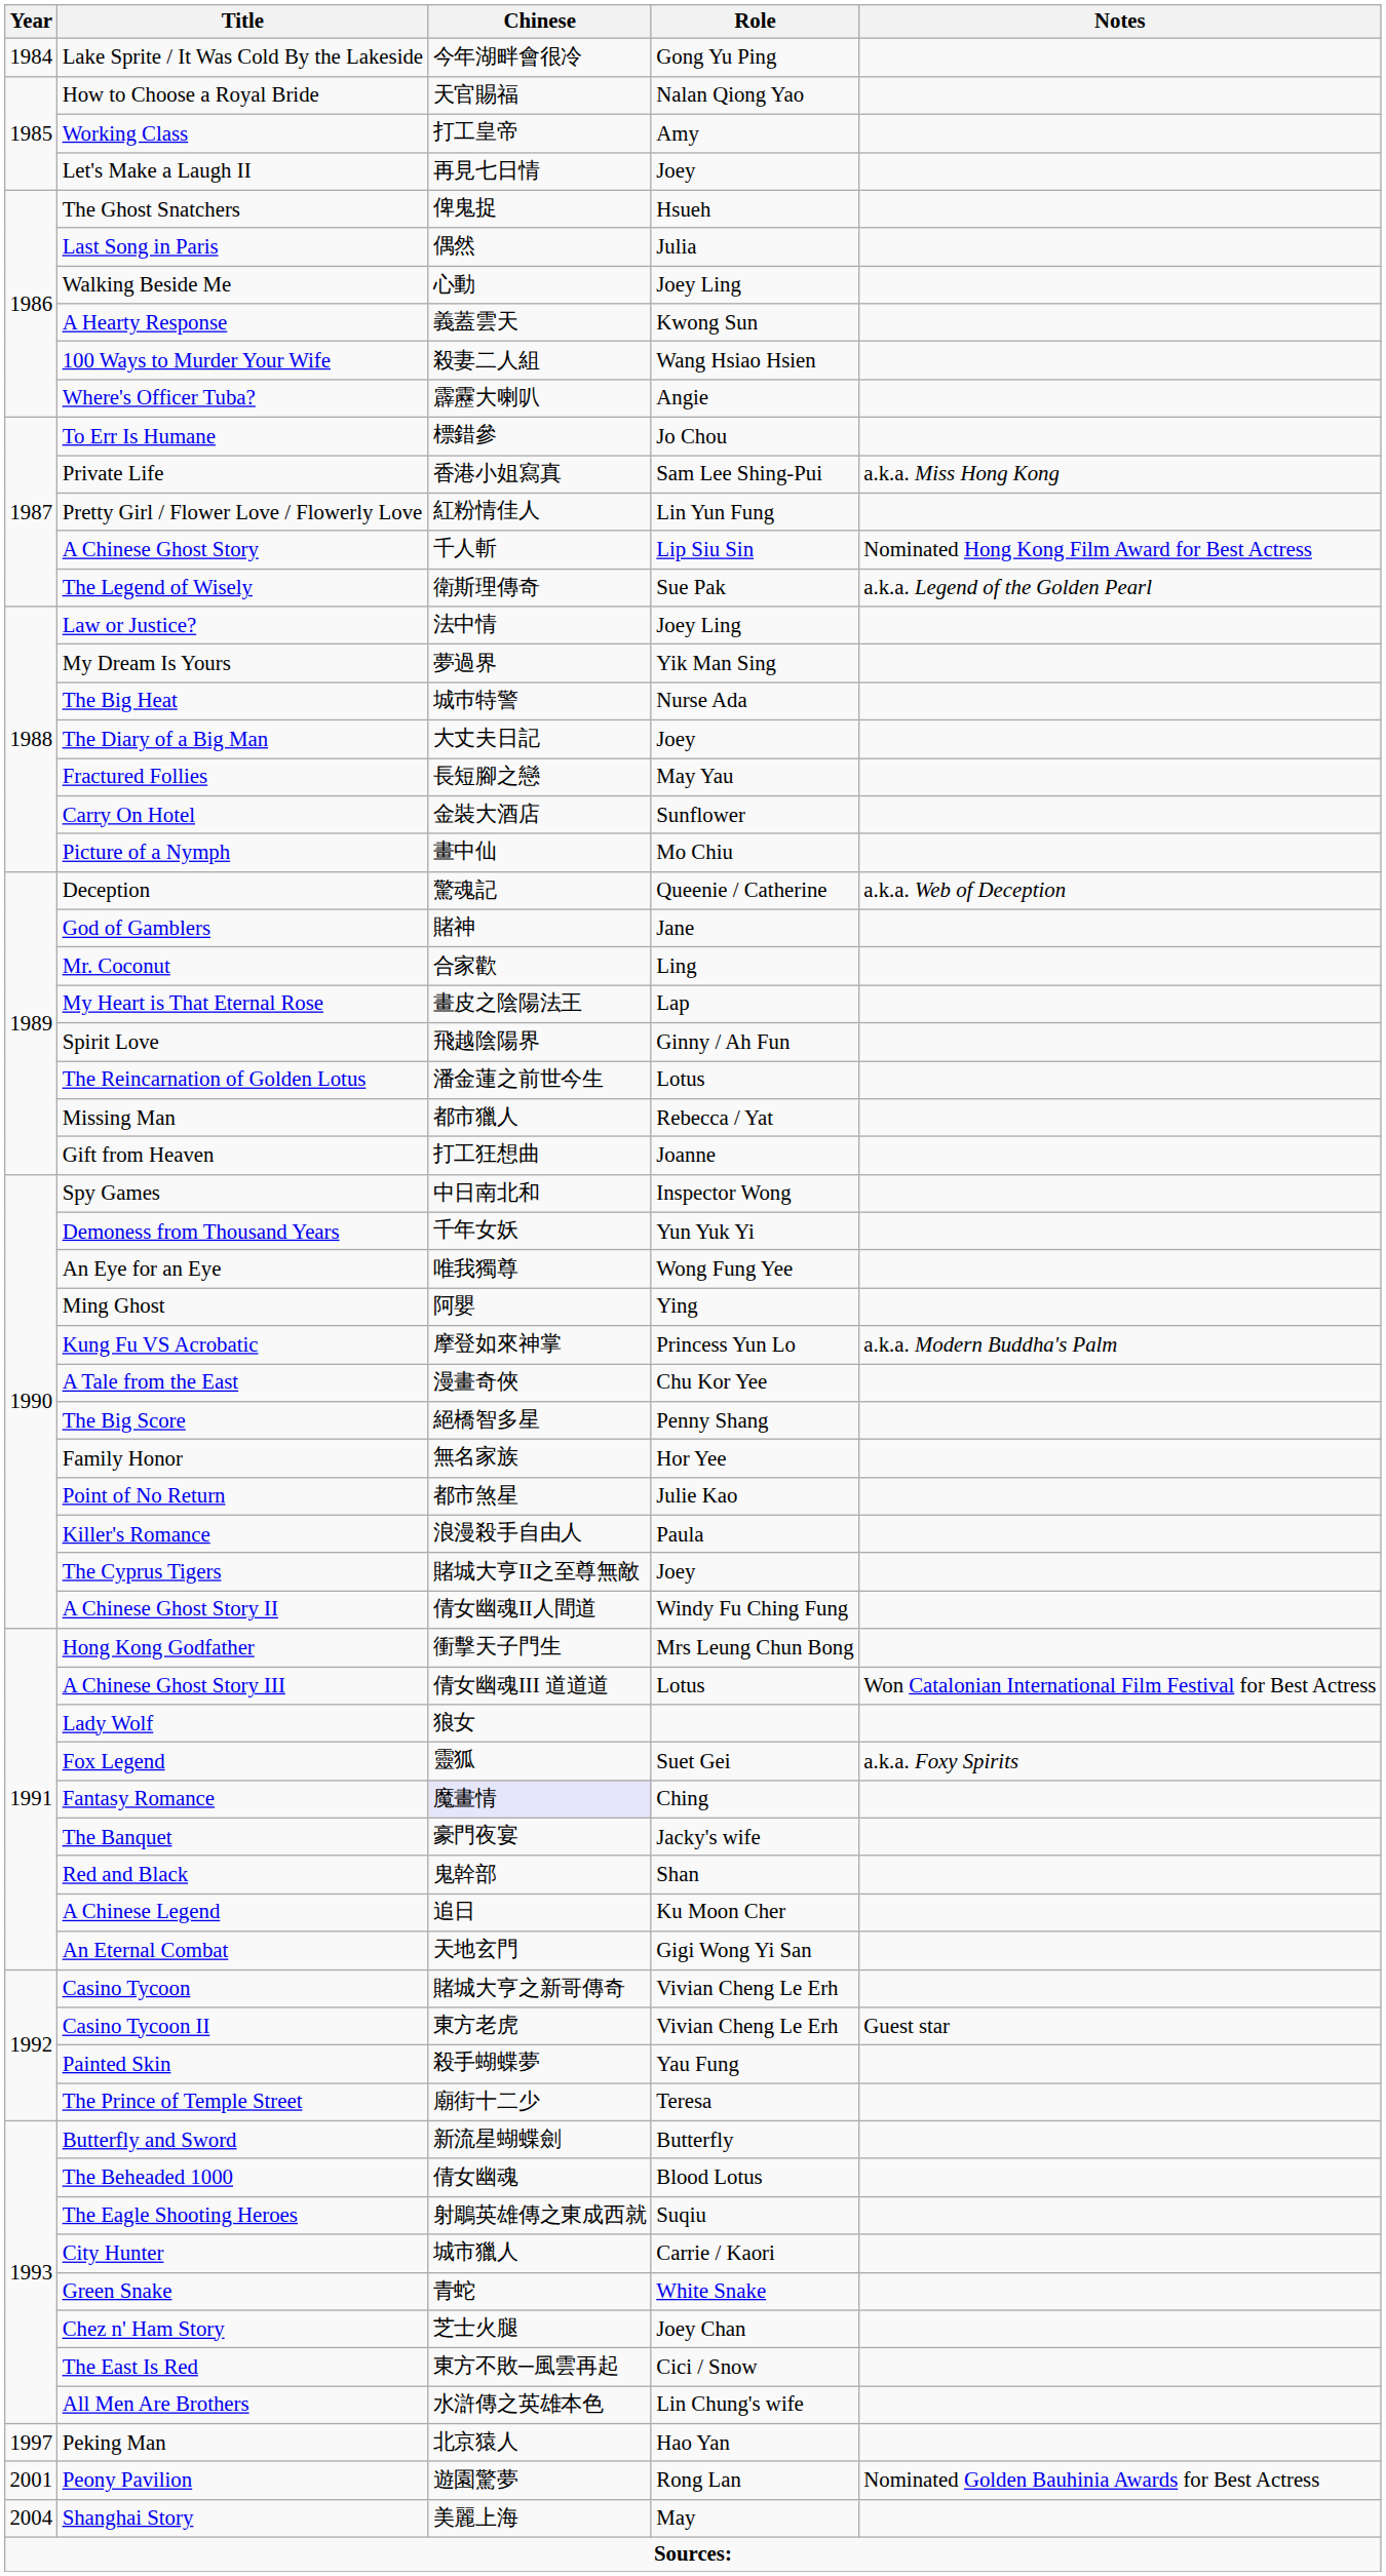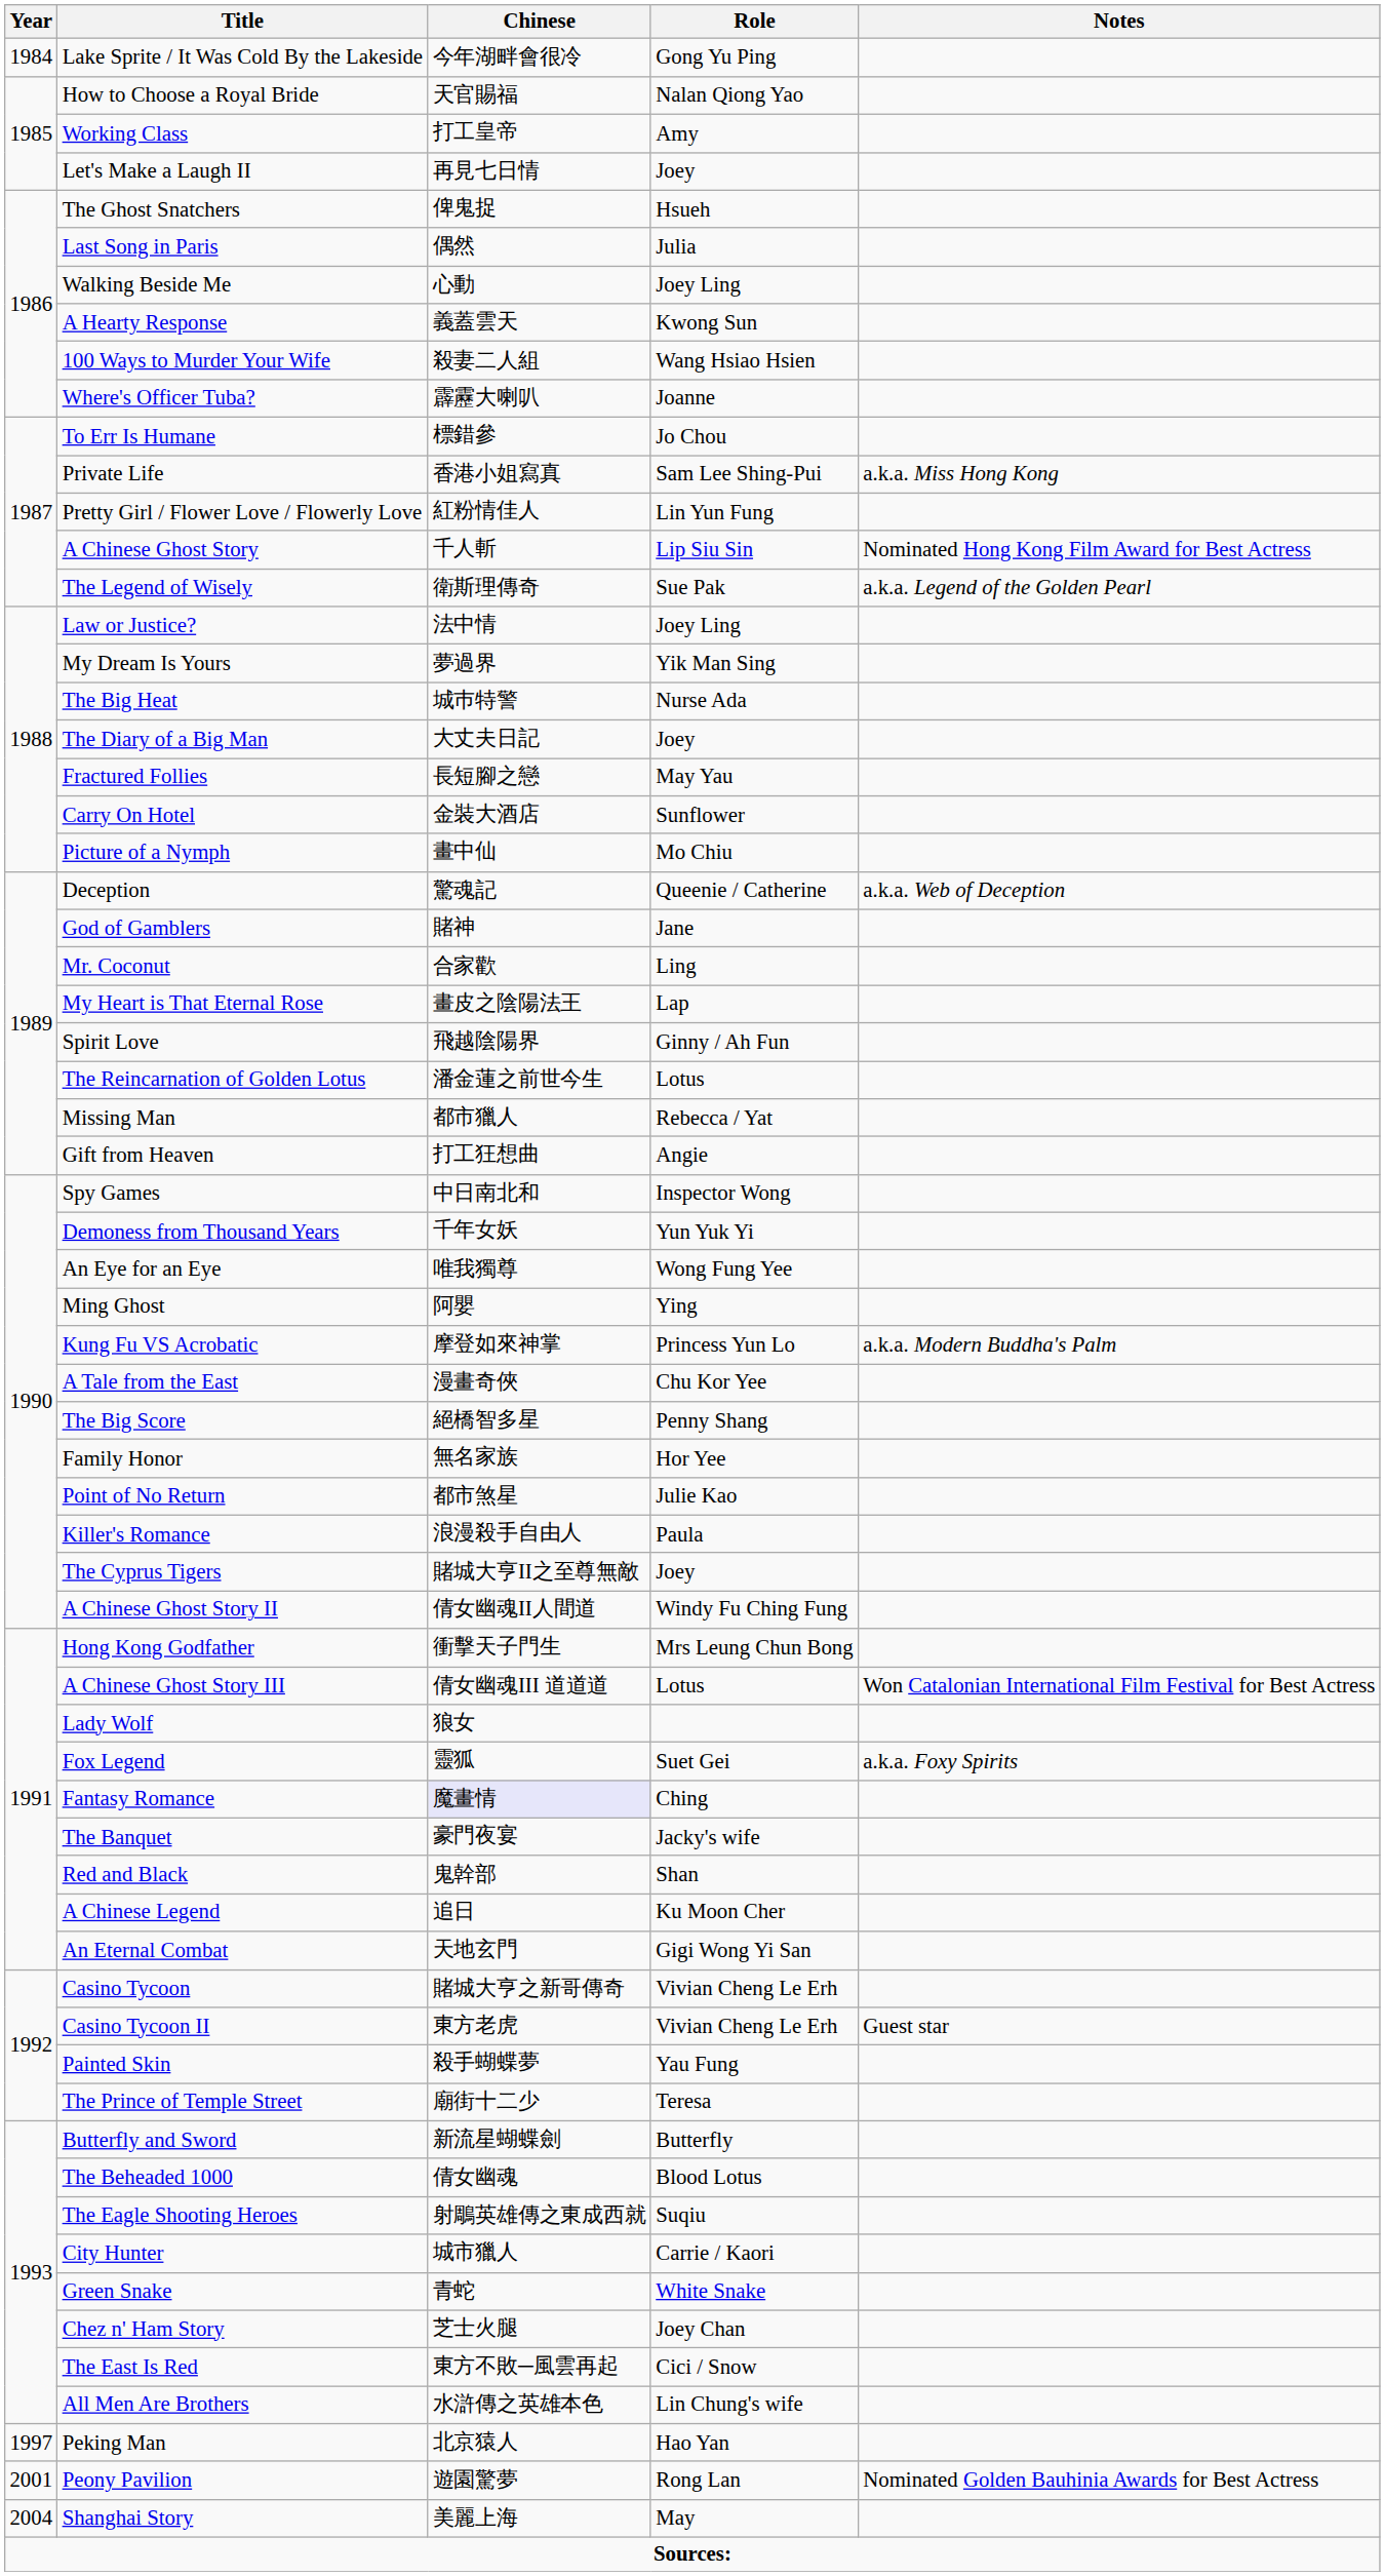 <table class="wikitable">
 <tr>
 <th>Year</th>
 <th>Title</th>
 <th>Chinese</th>
 <th>Role</th>
 <th>Notes</th>
 </tr>
 <tr>
 <td>1984</td>
 <td>Lake Sprite / It Was Cold By the Lakeside</td>
 <td>今年湖畔會很冷</td>
 <td>Gong Yu Ping</td>
 <td></td>
 </tr>
 <tr>
 <td rowspan="3">1985</td>
 <td>How to Choose a Royal Bride</td>
 <td>天官賜福</td>
 <td>Nalan Qiong Yao</td>
 <td></td>
 </tr>
 <tr>
 <td><a href='#'>Working Class</a></td>
 <td>打工皇帝</td>
 <td>Amy</td>
 <td></td>
 </tr>
 <tr>
 <td>Let's Make a Laugh II</td>
 <td>再見七日情</td>
 <td>Joey</td>
 <td></td>
 </tr>
 <tr>
 <td rowspan="6">1986</td>
 <td>The Ghost Snatchers</td>
 <td>俾鬼捉</td>
 <td>Hsueh</td>
 <td></td>
 </tr>
 <tr>
 <td><a href='#'>Last Song in Paris</a></td>
 <td>偶然</td>
 <td>Julia</td>
 <td></td>
 </tr>
 <tr>
 <td>Walking Beside Me</td>
 <td>心動</td>
 <td>Joey Ling</td>
 <td></td>
 </tr>
 <tr>
 <td><a href='#'>A Hearty Response</a></td>
 <td>義蓋雲天</td>
 <td>Kwong Sun</td>
 <td></td>
 </tr>
 <tr>
 <td><a href='#'>100 Ways to Murder Your Wife</a></td>
 <td>殺妻二人組</td>
 <td>Wang Hsiao Hsien</td>
 <td></td>
 </tr>
 <tr>
 <td><a href='#'>Where's Officer Tuba?</a></td>
 <td>霹靂大喇叭</td>
-<td>Angie</td>
+<td>Joanne</td>
 <td></td>
 </tr>
 <tr>
 <td rowspan="5">1987</td>
 <td><a href='#'>To Err Is Humane</a></td>
 <td>標錯參</td>
 <td>Jo Chou</td>
 <td></td>
 </tr>
 <tr>
 <td>Private Life</td>
 <td>香港小姐寫真</td>
 <td>Sam Lee Shing-Pui</td>
 <td>a.k.a. <em>Miss Hong Kong</em></td>
 </tr>
 <tr>
 <td>Pretty Girl / Flower Love / Flowerly Love</td>
 <td>紅粉情佳人</td>
 <td>Lin Yun Fung</td>
 <td></td>
 </tr>
 <tr>
 <td><a href='#'>A Chinese Ghost Story</a></td>
 <td>千人斬</td>
 <td><a href='#'>Lip Siu Sin</a></td>
 <td>Nominated <a href='#'>Hong Kong Film Award for Best Actress</a></td>
 </tr>
 <tr>
 <td><a href='#'>The Legend of Wisely</a></td>
 <td>衛斯理傳奇</td>
 <td>Sue Pak</td>
 <td>a.k.a. <em>Legend of the Golden Pearl</em></td>
 </tr>
 <tr>
 <td rowspan="7">1988</td>
 <td><a href='#'>Law or Justice?</a></td>
 <td>法中情</td>
 <td>Joey Ling</td>
 <td></td>
 </tr>
 <tr>
 <td>My Dream Is Yours</td>
 <td>夢過界</td>
 <td>Yik Man Sing</td>
 <td></td>
 </tr>
 <tr>
 <td><a href='#'>The Big Heat</a></td>
 <td>城巿特警</td>
 <td>Nurse Ada</td>
 <td></td>
 </tr>
 <tr>
 <td><a href='#'>The Diary of a Big Man</a></td>
 <td>大丈夫日記</td>
 <td>Joey</td>
 <td></td>
 </tr>
 <tr>
 <td><a href='#'>Fractured Follies</a></td>
 <td>長短腳之戀</td>
 <td>May Yau</td>
 <td></td>
 </tr>
 <tr>
 <td><a href='#'>Carry On Hotel</a></td>
 <td>金裝大酒店</td>
 <td>Sunflower</td>
 <td></td>
 </tr>
 <tr>
 <td><a href='#'>Picture of a Nymph</a></td>
 <td>畫中仙</td>
 <td>Mo Chiu</td>
 <td></td>
 </tr>
 <tr>
 <td rowspan="8">1989</td>
 <td>Deception</td>
 <td>驚魂記</td>
 <td>Queenie / Catherine</td>
 <td>a.k.a. <em>Web of Deception</em></td>
 </tr>
 <tr>
 <td><a href='#'>God of Gamblers</a></td>
 <td>賭神</td>
 <td>Jane</td>
 <td></td>
 </tr>
 <tr>
 <td><a href='#'>Mr. Coconut</a></td>
 <td>合家歡</td>
 <td>Ling</td>
 <td></td>
 </tr>
 <tr>
 <td><a href='#'>My Heart is That Eternal Rose</a></td>
 <td>畫皮之陰陽法王</td>
 <td>Lap</td>
 <td></td>
 </tr>
 <tr>
 <td>Spirit Love</td>
 <td>飛越陰陽界</td>
 <td>Ginny / Ah Fun</td>
 <td></td>
 </tr>
 <tr>
 <td><a href='#'>The Reincarnation of Golden Lotus</a></td>
 <td>潘金蓮之前世今生</td>
 <td>Lotus</td>
 <td></td>
 </tr>
 <tr>
 <td>Missing Man</td>
 <td>都市獵人</td>
 <td>Rebecca / Yat</td>
 <td></td>
 </tr>
 <tr>
 <td>Gift from Heaven</td>
 <td>打工狂想曲</td>
-<td>Joanne</td>
+<td>Angie</td>
 <td></td>
 </tr>
 <tr>
 <td rowspan="12">1990</td>
 <td>Spy Games</td>
 <td>中日南北和</td>
 <td>Inspector Wong</td>
 <td></td>
 </tr>
 <tr>
 <td><a href='#'>Demoness from Thousand Years</a></td>
 <td>千年女妖</td>
 <td>Yun Yuk Yi</td>
 <td></td>
 </tr>
 <tr>
 <td>An Eye for an Eye</td>
 <td>唯我獨尊</td>
 <td>Wong Fung Yee</td>
 <td></td>
 </tr>
 <tr>
 <td>Ming Ghost</td>
 <td>阿嬰</td>
 <td>Ying</td>
 <td></td>
 </tr>
 <tr>
 <td><a href='#'>Kung Fu VS Acrobatic</a></td>
 <td>摩登如來神掌</td>
 <td>Princess Yun Lo</td>
 <td>a.k.a. <em>Modern Buddha's Palm</em></td>
 </tr>
 <tr>
 <td><a href='#'>A Tale from the East</a></td>
 <td>漫畫奇俠</td>
 <td>Chu Kor Yee</td>
 <td></td>
 </tr>
 <tr>
 <td><a href='#'>The Big Score</a></td>
 <td>絕橋智多星</td>
 <td>Penny Shang</td>
 <td></td>
 </tr>
 <tr>
 <td>Family Honor</td>
 <td>無名家族</td>
 <td>Hor Yee</td>
 <td></td>
 </tr>
 <tr>
 <td><a href='#'>Point of No Return</a></td>
 <td>都市煞星</td>
 <td>Julie Kao</td>
 <td></td>
 </tr>
 <tr>
 <td><a href='#'>Killer's Romance</a></td>
 <td>浪漫殺手自由人</td>
 <td>Paula</td>
 <td></td>
 </tr>
 <tr>
 <td><a href='#'>The Cyprus Tigers</a></td>
 <td>賭城大亨II之至尊無敵</td>
 <td>Joey</td>
 <td></td>
 </tr>
 <tr>
 <td><a href='#'>A Chinese Ghost Story II</a></td>
 <td>倩女幽魂II人間道</td>
 <td>Windy Fu Ching Fung</td>
 <td></td>
 </tr>
 <tr>
 <td rowspan="9">1991</td>
 <td><a href='#'>Hong Kong Godfather</a></td>
 <td>衝擊天子門生</td>
 <td>Mrs Leung Chun Bong</td>
 <td></td>
 </tr>
 <tr>
 <td><a href='#'>A Chinese Ghost Story III</a></td>
 <td>倩女幽魂III 道道道</td>
 <td>Lotus</td>
 <td>Won <a href='#'>Catalonian International Film Festival</a> for Best Actress</td>
 </tr>
 <tr>
 <td><a href='#'>Lady Wolf</a></td>
 <td>狼女</td>
 <td></td>
 <td></td>
 </tr>
 <tr>
 <td><a href='#'>Fox Legend</a></td>
 <td>靈狐</td>
 <td>Suet Gei</td>
 <td>a.k.a. <em>Foxy Spirits</em></td>
 </tr>
 <tr>
 <td><a href='#'>Fantasy Romance</a></td>
 <td style="background: lavender;">魔畫情</td>
 <td>Ching</td>
 <td></td>
 </tr>
 <tr>
 <td><a href='#'>The Banquet</a></td>
 <td>豪門夜宴</td>
 <td>Jacky's wife</td>
 <td></td>
 </tr>
 <tr>
 <td><a href='#'>Red and Black</a></td>
 <td>鬼幹部</td>
 <td>Shan</td>
 <td></td>
 </tr>
 <tr>
 <td><a href='#'>A Chinese Legend</a></td>
 <td>追日</td>
 <td>Ku Moon Cher</td>
 <td></td>
 </tr>
 <tr>
 <td><a href='#'>An Eternal Combat</a></td>
 <td>天地玄門</td>
 <td>Gigi Wong Yi San</td>
 <td></td>
 </tr>
 <tr>
 <td rowspan="4">1992</td>
 <td><a href='#'>Casino Tycoon</a></td>
 <td>賭城大亨之新哥傳奇</td>
 <td>Vivian Cheng Le Erh</td>
 <td></td>
 </tr>
 <tr>
 <td><a href='#'>Casino Tycoon II</a></td>
 <td>東方老虎</td>
 <td>Vivian Cheng Le Erh</td>
 <td>Guest star</td>
 </tr>
 <tr>
 <td><a href='#'>Painted Skin</a></td>
 <td>殺手蝴蝶夢</td>
 <td>Yau Fung</td>
 <td></td>
 </tr>
 <tr>
 <td><a href='#'>The Prince of Temple Street</a></td>
 <td>廟街十二少</td>
 <td>Teresa</td>
 <td></td>
 </tr>
 <tr>
 <td rowspan="8">1993</td>
 <td><a href='#'>Butterfly and Sword</a></td>
 <td>新流星蝴蝶劍</td>
 <td>Butterfly</td>
 <td></td>
 </tr>
 <tr>
 <td><a href='#'>The Beheaded 1000</a></td>
 <td>倩女幽魂</td>
 <td>Blood Lotus</td>
 <td></td>
 </tr>
 <tr>
 <td><a href='#'>The Eagle Shooting Heroes</a></td>
 <td>射鵰英雄傳之東成西就</td>
 <td>Suqiu</td>
 <td></td>
 </tr>
 <tr>
 <td><a href='#'>City Hunter</a></td>
 <td>城市獵人</td>
 <td>Carrie / Kaori</td>
 <td></td>
 </tr>
 <tr>
 <td><a href='#'>Green Snake</a></td>
 <td>青蛇</td>
 <td><a href='#'>White Snake</a></td>
 <td></td>
 </tr>
 <tr>
 <td><a href='#'>Chez n' Ham Story</a></td>
 <td>芝士火腿</td>
 <td>Joey Chan</td>
 <td></td>
 </tr>
 <tr>
 <td><a href='#'>The East Is Red</a></td>
 <td>東方不敗─風雲再起</td>
 <td>Cici / Snow</td>
 <td></td>
 </tr>
 <tr>
 <td><a href='#'>All Men Are Brothers</a></td>
 <td>水滸傳之英雄本色</td>
 <td>Lin Chung's wife</td>
 <td></td>
 </tr>
 <tr>
 <td>1997</td>
 <td>Peking Man</td>
 <td>北京猿人</td>
 <td>Hao Yan</td>
 <td></td>
 </tr>
 <tr>
 <td>2001</td>
 <td><a href='#'>Peony Pavilion</a></td>
 <td>遊園驚夢</td>
 <td>Rong Lan</td>
 <td>Nominated <a href='#'>Golden Bauhinia Awards</a> for Best Actress</td>
 </tr>
 <tr>
 <td>2004</td>
 <td><a href='#'>Shanghai Story</a></td>
 <td>美麗上海</td>
 <td>May</td>
 <td></td>
 </tr>
 <tr>
 <td colspan="5" style="text-align: center;"><strong>Sources:</strong></td>
 </tr>
 </table>
